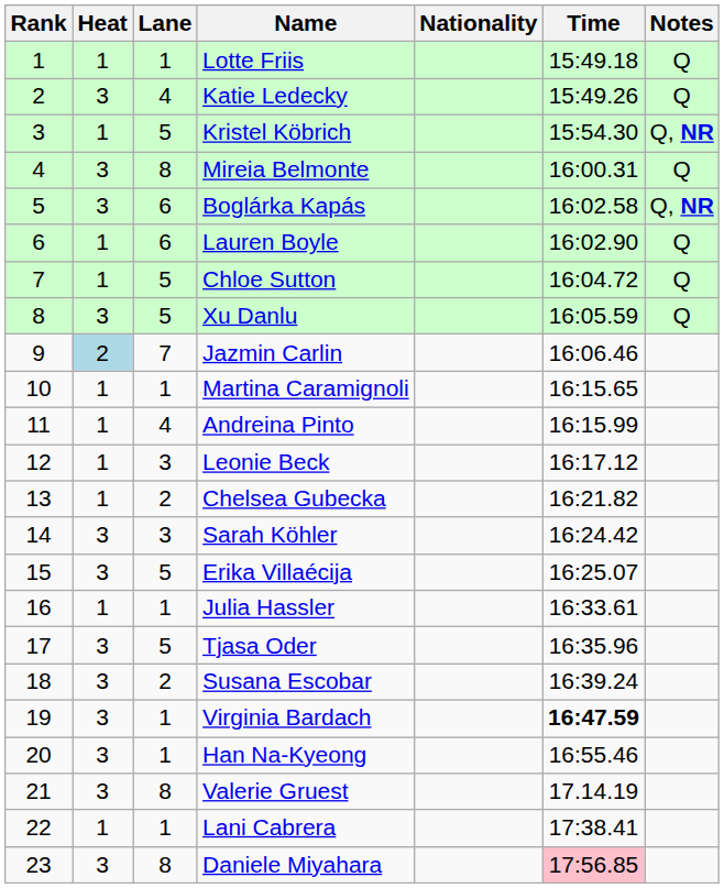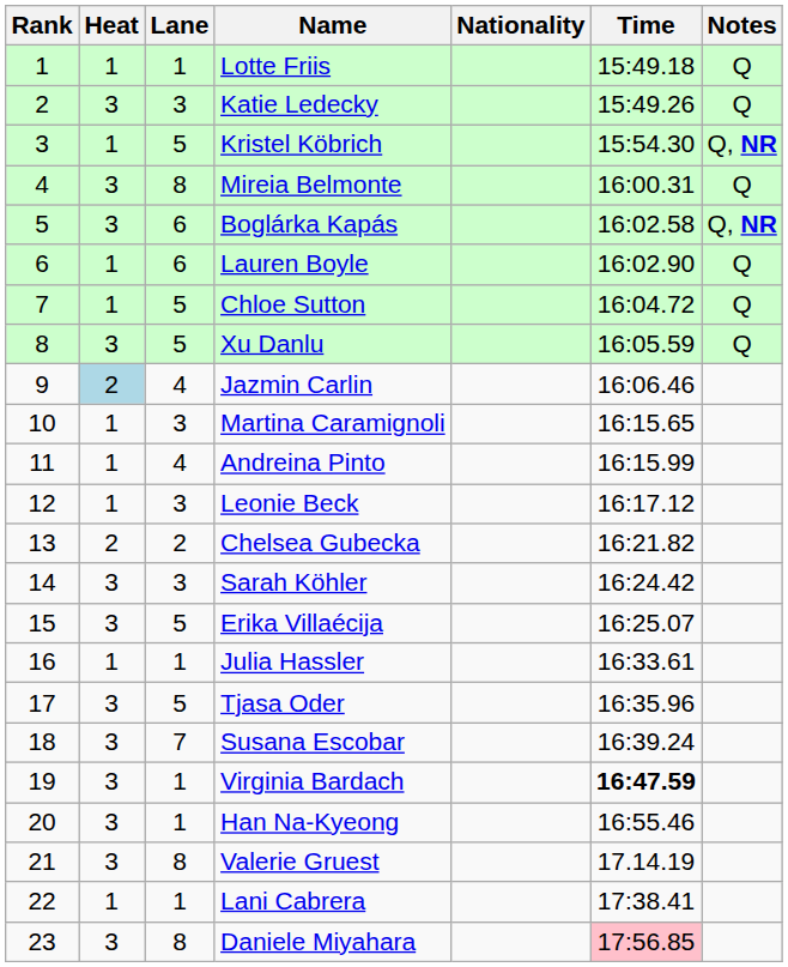 <table class="wikitable sortable" style="text-align:center">
 <tr>
 <th>Rank</th>
 <th>Heat</th>
 <th>Lane</th>
 <th>Name</th>
 <th>Nationality</th>
 <th>Time</th>
 <th>Notes</th>
 </tr>
 <tr bgcolor=ccffcc>
 <td>1</td>
 <td>1</td>
 <td>1</td>
 <td align=left><a href='#'>Lotte Friis</a></td>
 <td align=left></td>
 <td>15:49.18</td>
 <td>Q</td>
 </tr>
 <tr bgcolor=ccffcc>
 <td>2</td>
 <td>3</td>
-<td>4</td>
+<td>3</td>
 <td align=left><a href='#'>Katie Ledecky</a></td>
 <td align=left></td>
 <td>15:49.26</td>
 <td>Q</td>
 </tr>
 <tr bgcolor=ccffcc>
 <td>3</td>
 <td>1</td>
 <td>5</td>
 <td align=left><a href='#'>Kristel Köbrich</a></td>
 <td align=left></td>
 <td>15:54.30</td>
 <td>Q, <strong><a href='#'>NR</a></strong></td>
 </tr>
 <tr bgcolor=ccffcc>
 <td>4</td>
 <td>3</td>
 <td>8</td>
 <td align=left><a href='#'>Mireia Belmonte</a></td>
 <td align=left></td>
 <td>16:00.31</td>
 <td>Q</td>
 </tr>
 <tr bgcolor=ccffcc>
 <td>5</td>
 <td>3</td>
 <td>6</td>
 <td align=left><a href='#'>Boglárka Kapás</a></td>
 <td align=left></td>
 <td>16:02.58</td>
 <td>Q,  <strong><a href='#'>NR</a></strong></td>
 </tr>
 <tr bgcolor=ccffcc>
 <td>6</td>
 <td>1</td>
 <td>6</td>
 <td align=left><a href='#'>Lauren Boyle</a></td>
 <td align=left></td>
 <td>16:02.90</td>
 <td>Q</td>
 </tr>
 <tr bgcolor=ccffcc>
 <td>7</td>
 <td>1</td>
 <td>5</td>
 <td align=left><a href='#'>Chloe Sutton</a></td>
 <td align=left></td>
 <td>16:04.72</td>
 <td>Q</td>
 </tr>
 <tr bgcolor=ccffcc>
 <td>8</td>
 <td>3</td>
 <td>5</td>
 <td align=left><a href='#'>Xu Danlu</a></td>
 <td align=left></td>
 <td>16:05.59</td>
 <td>Q</td>
 </tr>
 <tr>
 <td>9</td>
 <td style="background: lightblue;">2</td>
-<td>7</td>
+<td>4</td>
 <td align=left><a href='#'>Jazmin Carlin</a></td>
 <td align=left></td>
 <td>16:06.46</td>
 <td></td>
 </tr>
 <tr>
 <td>10</td>
 <td>1</td>
-<td>1</td>
+<td>3</td>
 <td align=left><a href='#'>Martina Caramignoli</a></td>
 <td align=left></td>
 <td>16:15.65</td>
 <td></td>
 </tr>
 <tr>
 <td>11</td>
 <td>1</td>
 <td>4</td>
 <td align=left><a href='#'>Andreina Pinto</a></td>
 <td align=left></td>
 <td>16:15.99</td>
 <td></td>
 </tr>
 <tr>
 <td>12</td>
 <td>1</td>
 <td>3</td>
 <td align=left><a href='#'>Leonie Beck</a></td>
 <td align=left></td>
 <td>16:17.12</td>
 <td></td>
 </tr>
 <tr>
 <td>13</td>
-<td>1</td>
+<td>2</td>
 <td>2</td>
 <td align=left><a href='#'>Chelsea Gubecka</a></td>
 <td align=left></td>
 <td>16:21.82</td>
 <td></td>
 </tr>
 <tr>
 <td>14</td>
 <td>3</td>
 <td>3</td>
 <td align=left><a href='#'>Sarah Köhler</a></td>
 <td align=left></td>
 <td>16:24.42</td>
 <td></td>
 </tr>
 <tr>
 <td>15</td>
 <td>3</td>
 <td>5</td>
 <td align=left><a href='#'>Erika Villaécija</a></td>
 <td align=left></td>
 <td>16:25.07</td>
 <td></td>
 </tr>
 <tr>
 <td>16</td>
 <td>1</td>
 <td>1</td>
 <td align=left><a href='#'>Julia Hassler</a></td>
 <td align=left></td>
 <td>16:33.61</td>
 <td></td>
 </tr>
 <tr>
 <td>17</td>
 <td>3</td>
 <td>5</td>
 <td align=left><a href='#'>Tjasa Oder</a></td>
 <td align=left></td>
 <td>16:35.96</td>
 <td></td>
 </tr>
 <tr>
 <td>18</td>
 <td>3</td>
-<td>2</td>
+<td>7</td>
 <td align=left><a href='#'>Susana Escobar</a></td>
 <td align=left></td>
 <td>16:39.24</td>
 <td></td>
 </tr>
 <tr>
 <td>19</td>
 <td>3</td>
 <td>1</td>
 <td align=left><a href='#'>Virginia Bardach</a></td>
 <td align=left></td>
 <td><strong>16:47.59</strong></td>
 <td></td>
 </tr>
 <tr>
 <td>20</td>
 <td>3</td>
 <td>1</td>
 <td align=left><a href='#'>Han Na-Kyeong</a></td>
 <td align=left></td>
 <td>16:55.46</td>
 <td></td>
 </tr>
 <tr>
 <td>21</td>
 <td>3</td>
 <td>8</td>
 <td align=left><a href='#'>Valerie Gruest</a></td>
 <td align=left></td>
 <td>17.14.19</td>
 <td></td>
 </tr>
 <tr>
 <td>22</td>
 <td>1</td>
 <td>1</td>
 <td align=left><a href='#'>Lani Cabrera</a></td>
 <td align=left></td>
 <td>17:38.41</td>
 <td></td>
 </tr>
 <tr>
 <td>23</td>
 <td>3</td>
 <td>8</td>
 <td align=left><a href='#'>Daniele Miyahara</a></td>
 <td align=left></td>
 <td style="background: pink;">17:56.85</td>
 <td></td>
 </tr>
 </table>
